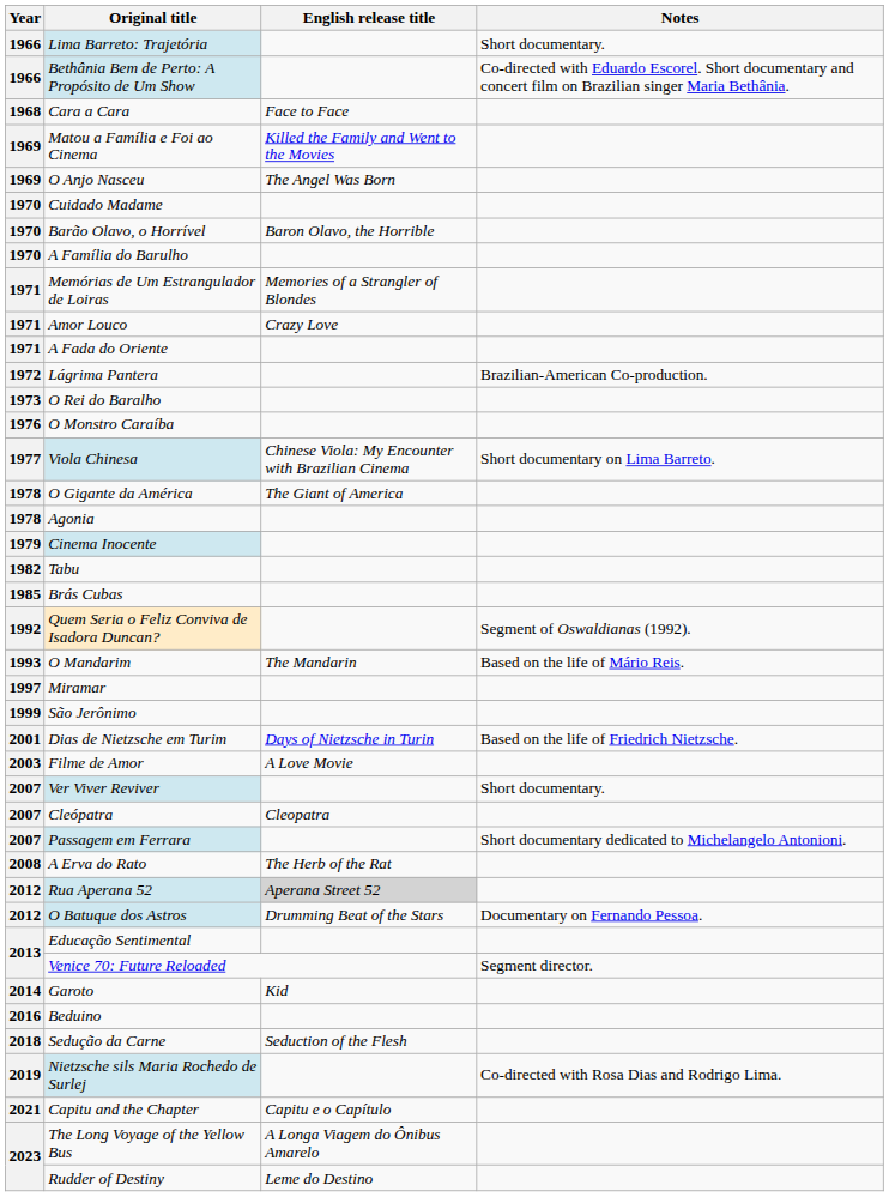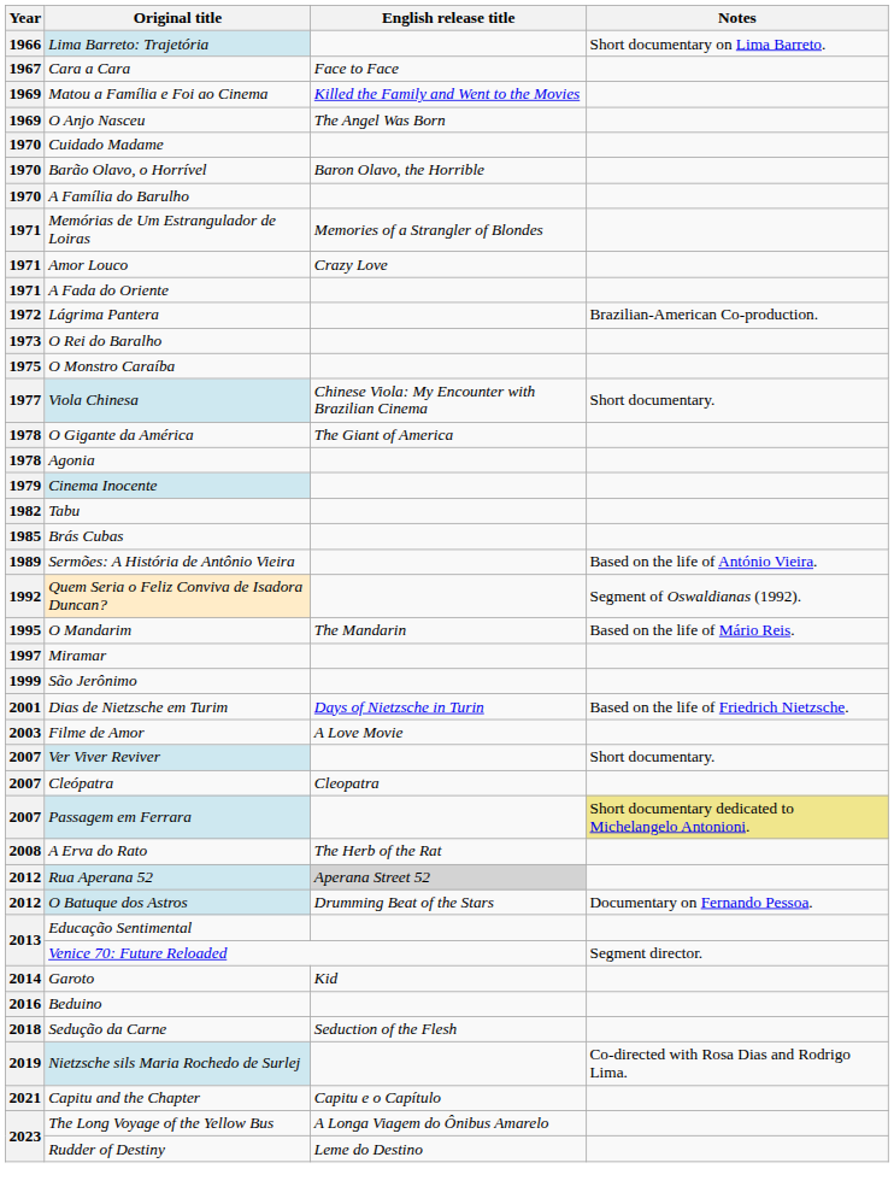 <table class="wikitable plainrowheaders sortable" style="width:100%;">
 <tr>
 <th scope="col">Year</th>
 <th scope="col">Original title</th>
 <th scope="col">English release title</th>
 <th scope="col">Notes</th>
 </tr>
 <tr>
 <th style="text-align:center;">1966</th>
 <td scope="row" style="background-color:#CEE8F0;"><em>Lima Barreto: Trajetória</em></td>
 <td></td>
-<td>Short documentary.</td>
+<td>Short documentary on <a href='#'>Lima Barreto</a>.</td>
 </tr>
 <tr>
-<th style="text-align:center;">1966</th>
-<td scope="row" style="background-color:#CEE8F0;"><em>Bethânia Bem de Perto: A Propósito de Um Show</em></td>
-<td></td>
-<td>Co-directed with <a href='#'>Eduardo Escorel</a>. Short documentary and concert film on Brazilian singer <a href='#'>Maria Bethânia</a>.</td>
-</tr>
-<tr>
-<th style="text-align:center;">1968</th>
+<th style="text-align:center;">1967</th>
 <td scope="row"><em>Cara a Cara</em></td>
 <td><em>Face to Face</em></td>
 <td></td>
 </tr>
 <tr>
 <th style="text-align:center;">1969</th>
 <td scope="row"><em>Matou a Família e Foi ao Cinema</em></td>
 <td><em><a href='#'>Killed the Family and Went to the Movies</a></em></td>
 <td></td>
 </tr>
 <tr>
 <th style="text-align:center;">1969</th>
 <td scope="row"><em>O Anjo Nasceu</em></td>
 <td><em>The Angel Was Born</em></td>
 <td></td>
 </tr>
 <tr>
 <th style="text-align:center;">1970</th>
 <td scope="row"><em>Cuidado Madame</em></td>
 <td></td>
 <td></td>
 </tr>
 <tr>
 <th style="text-align:center;">1970</th>
 <td scope="row"><em>Barão Olavo, o Horrível</em></td>
 <td><em>Baron Olavo, the Horrible</em></td>
 <td></td>
 </tr>
 <tr>
 <th style="text-align:center;">1970</th>
 <td scope="row"><em>A Família do Barulho</em></td>
 <td></td>
 <td></td>
 </tr>
 <tr>
 <th style="text-align:center;">1971</th>
 <td scope="row"><em>Memórias de Um Estrangulador de Loiras</em></td>
 <td><em>Memories of a Strangler of Blondes</em></td>
 <td></td>
 </tr>
 <tr>
 <th style="text-align:center;">1971</th>
 <td scope="row"><em>Amor Louco</em></td>
 <td><em>Crazy Love</em></td>
 <td></td>
 </tr>
 <tr>
 <th style="text-align:center;">1971</th>
 <td scope="row"><em>A Fada do Oriente</em></td>
 <td></td>
 <td></td>
 </tr>
 <tr>
 <th style="text-align:center;">1972</th>
 <td scope="row"><em>Lágrima Pantera</em></td>
 <td></td>
 <td>Brazilian-American Co-production.</td>
 </tr>
 <tr>
 <th style="text-align:center;">1973</th>
 <td scope="row"><em>O Rei do Baralho</em></td>
 <td></td>
 <td></td>
 </tr>
 <tr>
-<th style="text-align:center;">1976</th>
+<th style="text-align:center;">1975</th>
 <td scope="row"><em>O Monstro Caraíba</em></td>
 <td></td>
 <td></td>
 </tr>
 <tr>
 <th style="text-align:center;">1977</th>
 <td scope="row" style="background-color:#CEE8F0;"><em>Viola Chinesa</em></td>
 <td><em>Chinese Viola: My Encounter with Brazilian Cinema</em></td>
-<td>Short documentary on <a href='#'>Lima Barreto</a>.</td>
+<td>Short documentary.</td>
 </tr>
 <tr>
 <th style="text-align:center;">1978</th>
 <td scope="row"><em>O Gigante da América</em></td>
 <td><em>The Giant of America</em></td>
 <td></td>
 </tr>
 <tr>
 <th style="text-align:center;">1978</th>
 <td scope="row"><em>Agonia</em></td>
 <td></td>
 <td></td>
 </tr>
 <tr>
 <th style="text-align:center;">1979</th>
 <td scope="row" style="background-color:#CEE8F0;"><em>Cinema Inocente</em></td>
 <td></td>
 <td></td>
 </tr>
 <tr>
 <th style="text-align:center;">1982</th>
 <td scope="row"><em>Tabu</em></td>
 <td></td>
 <td></td>
 </tr>
 <tr>
 <th style="text-align:center;">1985</th>
 <td scope="row"><em>Brás Cubas</em></td>
 <td></td>
 <td></td>
 </tr>
 <tr>
+<th style="text-align:center;">1989</th>
+<td scope="row"><em>Sermões: A História de Antônio Vieira</em></td>
+<td></td>
+<td>Based on the life of <a href='#'>António Vieira</a>.</td>
+</tr>
+<tr>
 <th style="text-align:center;">1992</th>
 <td scope="row" style="background-color:#FFECC8;"><em>Quem Seria o Feliz Conviva de Isadora Duncan?</em></td>
 <td></td>
 <td>Segment of <em>Oswaldianas</em> (1992).</td>
 </tr>
 <tr>
-<th style="text-align:center;">1993</th>
+<th style="text-align:center;">1995</th>
 <td scope="row"><em>O Mandarim</em></td>
 <td><em>The Mandarin</em></td>
 <td>Based on the life of <a href='#'>Mário Reis</a>.</td>
 </tr>
 <tr>
 <th style="text-align:center;">1997</th>
 <td scope="row"><em>Miramar</em></td>
 <td></td>
 <td></td>
 </tr>
 <tr>
 <th style="text-align:center;">1999</th>
 <td scope="row"><em>São Jerônimo</em></td>
 <td></td>
 <td></td>
 </tr>
 <tr>
 <th style="text-align:center;">2001</th>
 <td scope="row"><em>Dias de Nietzsche em Turim</em></td>
 <td><em><a href='#'>Days of Nietzsche in Turin</a></em></td>
 <td>Based on the life of <a href='#'>Friedrich Nietzsche</a>.</td>
 </tr>
 <tr>
 <th style="text-align:center;">2003</th>
 <td scope="row"><em>Filme de Amor</em></td>
 <td><em>A Love Movie</em></td>
 <td></td>
 </tr>
 <tr>
 <th style="text-align:center;">2007</th>
 <td scope="row" style="background-color:#CEE8F0;"><em>Ver Viver Reviver</em></td>
 <td></td>
 <td>Short documentary.</td>
 </tr>
 <tr>
 <th style="text-align:center;">2007</th>
 <td scope="row"><em>Cleópatra</em></td>
 <td><em>Cleopatra</em></td>
 <td></td>
 </tr>
 <tr>
 <th style="text-align:center;">2007</th>
 <td scope="row" style="background-color:#CEE8F0;"><em>Passagem em Ferrara</em></td>
 <td></td>
-<td>Short documentary dedicated to <a href='#'>Michelangelo Antonioni</a>.</td>
+<td style="background: khaki;">Short documentary dedicated to <a href='#'>Michelangelo Antonioni</a>.</td>
 </tr>
 <tr>
 <th style="text-align:center;">2008</th>
 <td scope="row"><em>A Erva do Rato</em></td>
 <td><em>The Herb of the Rat</em></td>
 <td></td>
 </tr>
 <tr>
 <th style="text-align:center;">2012</th>
 <td scope="row" style="background-color:#CEE8F0;"><em>Rua Aperana 52</em></td>
 <td style="background: lightgrey;"><em>Aperana Street 52</em></td>
 <td></td>
 </tr>
 <tr>
 <th style="text-align:center;">2012</th>
 <td scope="row" style="background-color:#CEE8F0;"><em>O Batuque dos Astros</em></td>
 <td><em>Drumming Beat of the Stars</em></td>
 <td>Documentary on <a href='#'>Fernando Pessoa</a>.</td>
 </tr>
 <tr>
 <th rowspan="2" style="text-align:center;">2013</th>
 <td scope="row"><em>Educação Sentimental</em></td>
 <td></td>
 <td></td>
 </tr>
 <tr>
 <td colspan="2" scope="row"><em><a href='#'>Venice 70: Future Reloaded</a></em></td>
 <td>Segment director.</td>
 </tr>
 <tr>
 <th style="text-align:center;">2014</th>
 <td scope="row"><em>Garoto</em></td>
 <td><em>Kid</em></td>
 <td></td>
 </tr>
 <tr>
 <th style="text-align:center;">2016</th>
 <td scope="row"><em>Beduino</em></td>
 <td></td>
 <td></td>
 </tr>
 <tr>
 <th style="text-align:center;">2018</th>
 <td scope="row"><em>Sedução da Carne</em></td>
 <td><em>Seduction of the Flesh</em></td>
 <td></td>
 </tr>
 <tr>
 <th style="text-align:center;">2019</th>
 <td scope="row" style="background-color:#CEE8F0;"><em>Nietzsche sils Maria Rochedo de Surlej</em></td>
 <td></td>
 <td>Co-directed with Rosa Dias and Rodrigo Lima.</td>
 </tr>
 <tr>
 <th>2021</th>
 <td><em>Capitu and the Chapter</em></td>
 <td><em>Capitu e o Capítulo</em></td>
 <td></td>
 </tr>
 <tr>
 <th rowspan="2">2023</th>
 <td><em>The Long Voyage of the Yellow Bus</em></td>
 <td><em>A Longa Viagem do Ônibus Amarelo</em></td>
 <td></td>
 </tr>
 <tr>
 <td><em>Rudder of Destiny</em></td>
 <td><em>Leme do Destino</em></td>
 <td></td>
 </tr>
 </table>
